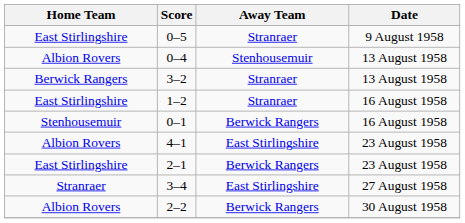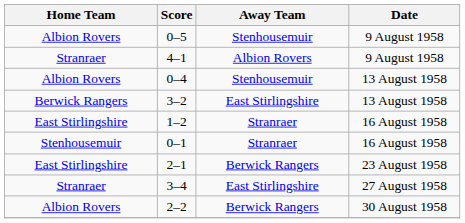 <table class="wikitable" style="text-align:center;">
 <tr>
 <th width=175>Home Team</th>
 <th width=20>Score</th>
 <th width=175>Away Team</th>
 <th width= 125>Date</th>
 </tr>
 <tr>
-<td><a href='#'>East Stirlingshire</a></td>
+<td><a href='#'>Albion Rovers</a></td>
 <td>0–5</td>
+<td><a href='#'>Stenhousemuir</a></td>
+<td>9 August 1958</td>
+</tr>
+<tr>
 <td><a href='#'>Stranraer</a></td>
+<td>4–1</td>
+<td><a href='#'>Albion Rovers</a></td>
 <td>9 August 1958</td>
 </tr>
 <tr>
 <td><a href='#'>Albion Rovers</a></td>
 <td>0–4</td>
 <td><a href='#'>Stenhousemuir</a></td>
 <td>13 August 1958</td>
 </tr>
 <tr>
 <td><a href='#'>Berwick Rangers</a></td>
 <td>3–2</td>
-<td><a href='#'>Stranraer</a></td>
+<td><a href='#'>East Stirlingshire</a></td>
 <td>13 August 1958</td>
 </tr>
 <tr>
 <td><a href='#'>East Stirlingshire</a></td>
 <td>1–2</td>
 <td><a href='#'>Stranraer</a></td>
 <td>16 August 1958</td>
 </tr>
 <tr>
 <td><a href='#'>Stenhousemuir</a></td>
 <td>0–1</td>
-<td><a href='#'>Berwick Rangers</a></td>
+<td><a href='#'>Stranraer</a></td>
 <td>16 August 1958</td>
-</tr>
-<tr>
-<td><a href='#'>Albion Rovers</a></td>
-<td>4–1</td>
-<td><a href='#'>East Stirlingshire</a></td>
-<td>23 August 1958</td>
 </tr>
 <tr>
 <td><a href='#'>East Stirlingshire</a></td>
 <td>2–1</td>
 <td><a href='#'>Berwick Rangers</a></td>
 <td>23 August 1958</td>
 </tr>
 <tr>
 <td><a href='#'>Stranraer</a></td>
 <td>3–4</td>
 <td><a href='#'>East Stirlingshire</a></td>
 <td>27 August 1958</td>
 </tr>
 <tr>
 <td><a href='#'>Albion Rovers</a></td>
 <td>2–2</td>
 <td><a href='#'>Berwick Rangers</a></td>
 <td>30 August 1958</td>
 </tr>
 <tr>
 </tr>
 </table>
